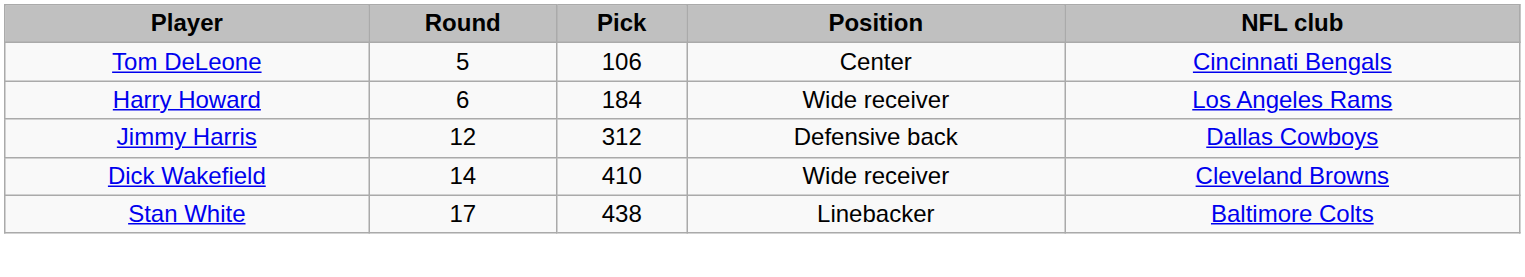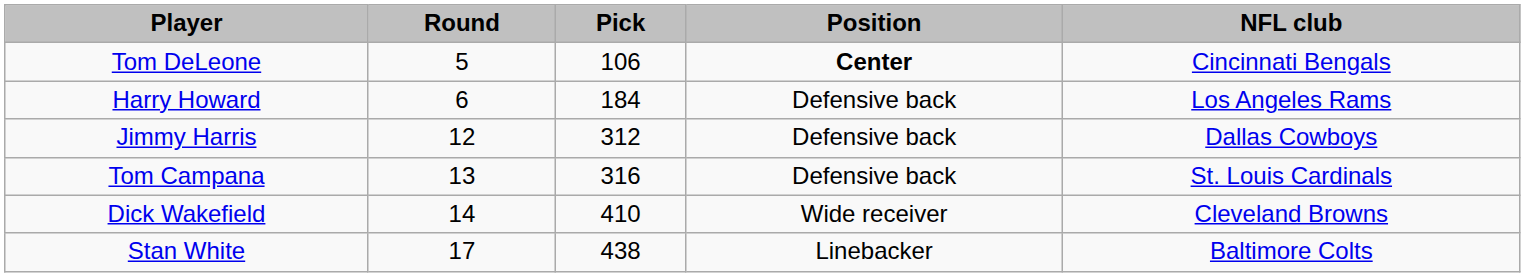 <table class="wikitable" style="width:80%;">
 <tr style="text-align:center; background:silver;">
 <td><strong>Player</strong></td>
 <td><strong>Round</strong></td>
 <td><strong>Pick</strong></td>
 <td><strong>Position</strong></td>
 <td><strong>NFL club</strong></td>
 </tr>
 <tr style="text-align:center;" bgcolor="">
 <td><a href='#'>Tom DeLeone</a></td>
 <td>5</td>
 <td>106</td>
-<td>Center</td>
+<td><strong>Center</strong></td>
 <td><a href='#'>Cincinnati Bengals</a></td>
 </tr>
 <tr style="text-align:center;" bgcolor="">
 <td><a href='#'>Harry Howard</a></td>
 <td>6</td>
 <td>184</td>
-<td>Wide receiver</td>
+<td>Defensive back</td>
 <td><a href='#'>Los Angeles Rams</a></td>
 </tr>
 <tr style="text-align:center;" bgcolor="">
 <td><a href='#'>Jimmy Harris</a></td>
 <td>12</td>
 <td>312</td>
 <td>Defensive back</td>
 <td><a href='#'>Dallas Cowboys</a></td>
+</tr>
+<tr style="text-align:center;" bgcolor="">
+<td><a href='#'>Tom Campana</a></td>
+<td>13</td>
+<td>316</td>
+<td>Defensive back</td>
+<td><a href='#'>St. Louis Cardinals</a></td>
 </tr>
 <tr style="text-align:center;" bgcolor="">
 <td><a href='#'>Dick Wakefield</a></td>
 <td>14</td>
 <td>410</td>
 <td>Wide receiver</td>
 <td><a href='#'>Cleveland Browns</a></td>
 </tr>
 <tr style="text-align:center;" bgcolor="">
 <td><a href='#'>Stan White</a></td>
 <td>17</td>
 <td>438</td>
 <td>Linebacker</td>
 <td><a href='#'>Baltimore Colts</a></td>
 </tr>
 </table>
